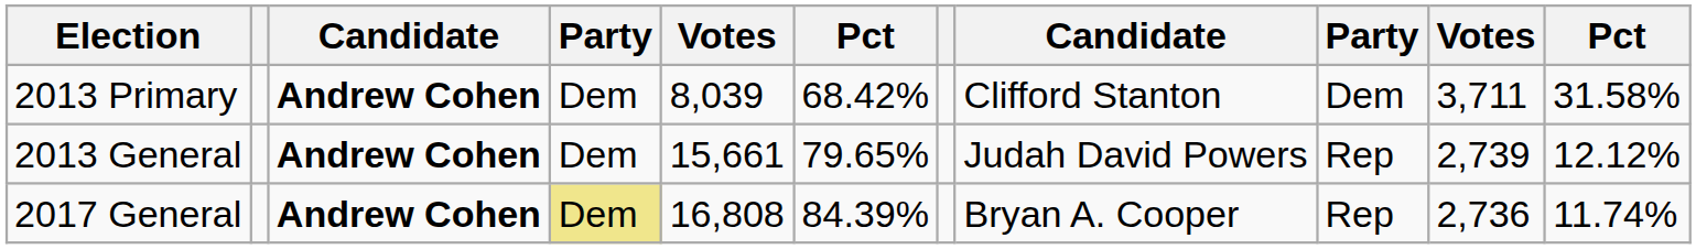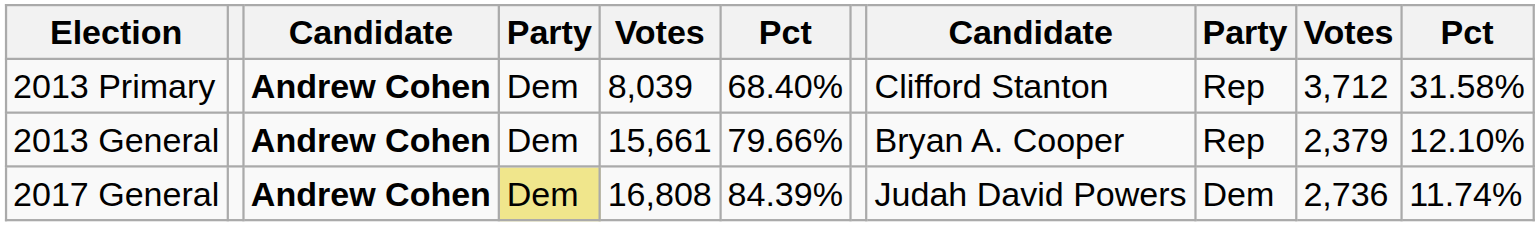 <table class="wikitable" style="margin:0.5em ; font-size:95%">
 <tr>
 <th>Election</th>
 <th></th>
 <th>Candidate</th>
 <th>Party</th>
 <th>Votes</th>
 <th>Pct</th>
 <th></th>
 <th>Candidate</th>
 <th>Party</th>
 <th>Votes</th>
 <th>Pct</th>
 </tr>
 <tr>
 <td>2013 Primary</td>
 <td></td>
 <td><strong>Andrew Cohen</strong></td>
 <td>Dem</td>
 <td>8,039</td>
-<td>68.42%</td>
+<td>68.40%</td>
 <td></td>
 <td>Clifford Stanton</td>
-<td>Dem</td>
-<td>3,711</td>
+<td>Rep</td>
+<td>3,712</td>
 <td>31.58%</td>
 </tr>
 <tr>
 <td>2013 General</td>
 <td></td>
 <td><strong>Andrew Cohen</strong></td>
 <td>Dem</td>
 <td>15,661</td>
-<td>79.65%</td>
+<td>79.66%</td>
 <td></td>
-<td>Judah David Powers</td>
+<td>Bryan A. Cooper</td>
 <td>Rep</td>
-<td>2,739</td>
-<td>12.12%</td>
+<td>2,379</td>
+<td>12.10%</td>
 </tr>
 <tr>
 <td>2017 General</td>
 <td></td>
 <td><strong>Andrew Cohen</strong></td>
 <td style="background: khaki;">Dem</td>
 <td>16,808</td>
 <td>84.39%</td>
 <td></td>
-<td>Bryan A. Cooper</td>
-<td>Rep</td>
+<td>Judah David Powers</td>
+<td>Dem</td>
 <td>2,736</td>
 <td>11.74%</td>
 </tr>
 </table>
